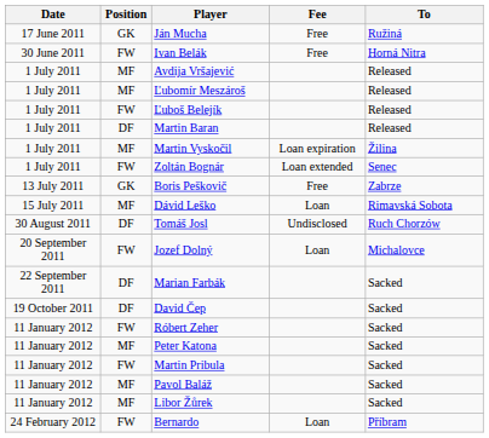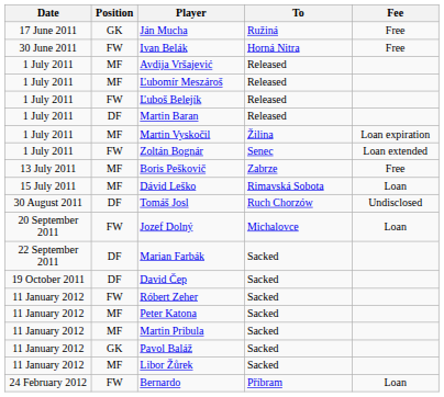 <table class="wikitable" style="text-align: center;">
 <tr>
 <th width=120>Date</th>
 <th width=60>Position</th>
 <th width=150>Player</th>
+<th width=150>To</th>
 <th width=120>Fee</th>
-<th width=150>To</th>
 </tr>
 <tr>
 <td>17 June 2011</td>
 <td>GK</td>
 <td style="text-align:left;"> <a href='#'>Ján Mucha</a></td>
+<td style="text-align:left;"><a href='#'>Ružiná</a></td>
 <td>Free</td>
-<td style="text-align:left;"><a href='#'>Ružiná</a></td>
 </tr>
 <tr>
 <td>30 June 2011</td>
 <td>FW</td>
 <td style="text-align:left;"> <a href='#'>Ivan Belák</a></td>
+<td style="text-align:left;"><a href='#'>Horná Nitra</a></td>
 <td>Free</td>
-<td style="text-align:left;"><a href='#'>Horná Nitra</a></td>
 </tr>
 <tr>
 <td>1 July 2011</td>
 <td>MF</td>
 <td style="text-align:left;"> <a href='#'>Avdija Vršajević</a></td>
+<td style="text-align:left;">Released</td>
 <td></td>
-<td style="text-align:left;">Released</td>
 </tr>
 <tr>
 <td>1 July 2011</td>
 <td>MF</td>
 <td style="text-align:left;"> <a href='#'>Ľubomír Meszároš</a></td>
+<td style="text-align:left;">Released</td>
 <td></td>
-<td style="text-align:left;">Released</td>
 </tr>
 <tr>
 <td>1 July 2011</td>
 <td>FW</td>
 <td style="text-align:left;"> <a href='#'>Ľuboš Belejík</a></td>
+<td style="text-align:left;">Released</td>
 <td></td>
-<td style="text-align:left;">Released</td>
 </tr>
 <tr>
 <td>1 July 2011</td>
 <td>DF</td>
 <td style="text-align:left;"> <a href='#'>Martin Baran</a></td>
+<td style="text-align:left;">Released</td>
 <td></td>
-<td style="text-align:left;">Released</td>
 </tr>
 <tr>
 <td>1 July 2011</td>
 <td>MF</td>
 <td style="text-align:left;"> <a href='#'>Martin Vyskočil</a></td>
+<td style="text-align:left;"><a href='#'>Žilina</a></td>
 <td>Loan expiration</td>
-<td style="text-align:left;"><a href='#'>Žilina</a></td>
 </tr>
 <tr>
 <td>1 July 2011</td>
 <td>FW</td>
 <td style="text-align:left;"> <a href='#'>Zoltán Bognár</a></td>
+<td style="text-align:left;"><a href='#'>Senec</a></td>
 <td>Loan extended</td>
-<td style="text-align:left;"><a href='#'>Senec</a></td>
 </tr>
 <tr>
 <td>13 July 2011</td>
-<td>GK</td>
+<td>MF</td>
 <td style="text-align:left;"> <a href='#'>Boris Peškovič</a></td>
+<td style="text-align:left;"><a href='#'>Zabrze</a></td>
 <td>Free</td>
-<td style="text-align:left;"><a href='#'>Zabrze</a></td>
 </tr>
 <tr>
 <td>15 July 2011</td>
 <td>MF</td>
 <td style="text-align:left;"> <a href='#'>Dávid Leško</a></td>
+<td style="text-align:left;"><a href='#'>Rimavská Sobota</a></td>
 <td>Loan</td>
-<td style="text-align:left;"><a href='#'>Rimavská Sobota</a></td>
 </tr>
 <tr>
 <td>30 August 2011</td>
 <td>DF</td>
 <td style="text-align:left;"> <a href='#'>Tomáš Josl</a></td>
+<td style="text-align:left;"><a href='#'>Ruch Chorzów</a></td>
 <td>Undisclosed</td>
-<td style="text-align:left;"><a href='#'>Ruch Chorzów</a></td>
 </tr>
 <tr>
 <td>20 September 2011</td>
 <td>FW</td>
 <td style="text-align:left;"> <a href='#'>Jozef Dolný</a></td>
+<td style="text-align:left;"><a href='#'>Michalovce</a></td>
 <td>Loan</td>
-<td style="text-align:left;"><a href='#'>Michalovce</a></td>
 </tr>
 <tr>
 <td>22 September 2011</td>
 <td>DF</td>
 <td style="text-align:left;"> <a href='#'>Marian Farbák</a></td>
+<td style="text-align:left;">Sacked</td>
 <td></td>
-<td style="text-align:left;">Sacked</td>
 </tr>
 <tr>
 <td>19 October 2011</td>
 <td>DF</td>
 <td style="text-align:left;"> <a href='#'>David Čep</a></td>
+<td style="text-align:left;">Sacked</td>
 <td></td>
-<td style="text-align:left;">Sacked</td>
 </tr>
 <tr>
 <td>11 January 2012</td>
 <td>FW</td>
 <td style="text-align:left;"> <a href='#'>Róbert Zeher</a></td>
+<td style="text-align:left;">Sacked</td>
 <td></td>
-<td style="text-align:left;">Sacked</td>
 </tr>
 <tr>
 <td>11 January 2012</td>
 <td>MF</td>
 <td style="text-align:left;"> <a href='#'>Peter Katona</a></td>
+<td style="text-align:left;">Sacked</td>
 <td></td>
-<td style="text-align:left;">Sacked</td>
-</tr>
-<tr>
-<td>11 January 2012</td>
-<td>FW</td>
-<td style="text-align:left;"> <a href='#'>Martin Pribula</a></td>
-<td></td>
-<td style="text-align:left;">Sacked</td>
 </tr>
 <tr>
 <td>11 January 2012</td>
 <td>MF</td>
+<td style="text-align:left;"> <a href='#'>Martin Pribula</a></td>
+<td style="text-align:left;">Sacked</td>
+<td></td>
+</tr>
+<tr>
+<td>11 January 2012</td>
+<td>GK</td>
 <td style="text-align:left;"> <a href='#'>Pavol Baláž</a></td>
+<td style="text-align:left;">Sacked</td>
 <td></td>
-<td style="text-align:left;">Sacked</td>
 </tr>
 <tr>
 <td>11 January 2012</td>
 <td>MF</td>
 <td style="text-align:left;"> <a href='#'>Libor Žůrek</a></td>
+<td style="text-align:left;">Sacked</td>
 <td></td>
-<td style="text-align:left;">Sacked</td>
 </tr>
 <tr>
 <td>24 February 2012</td>
 <td>FW</td>
 <td style="text-align:left;"> <a href='#'>Bernardo</a></td>
+<td style="text-align:left;"><a href='#'>Příbram</a></td>
 <td>Loan</td>
-<td style="text-align:left;"><a href='#'>Příbram</a></td>
 </tr>
 </table>
